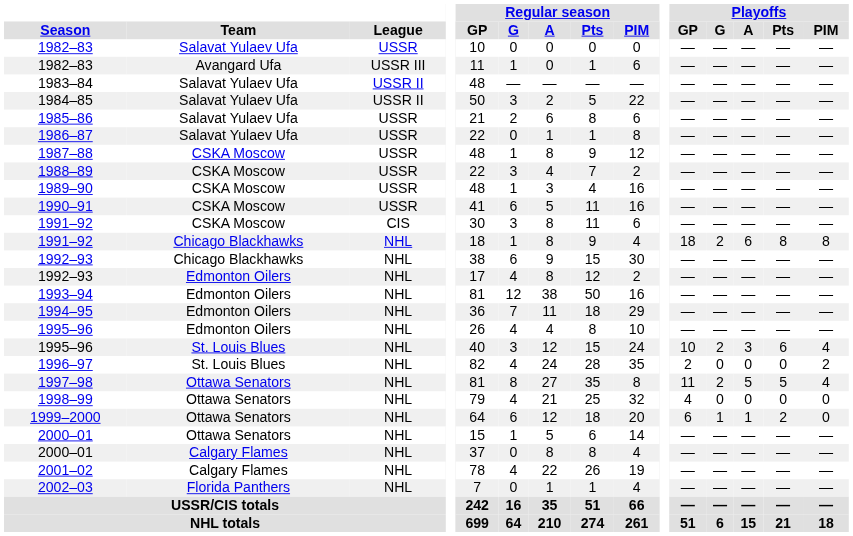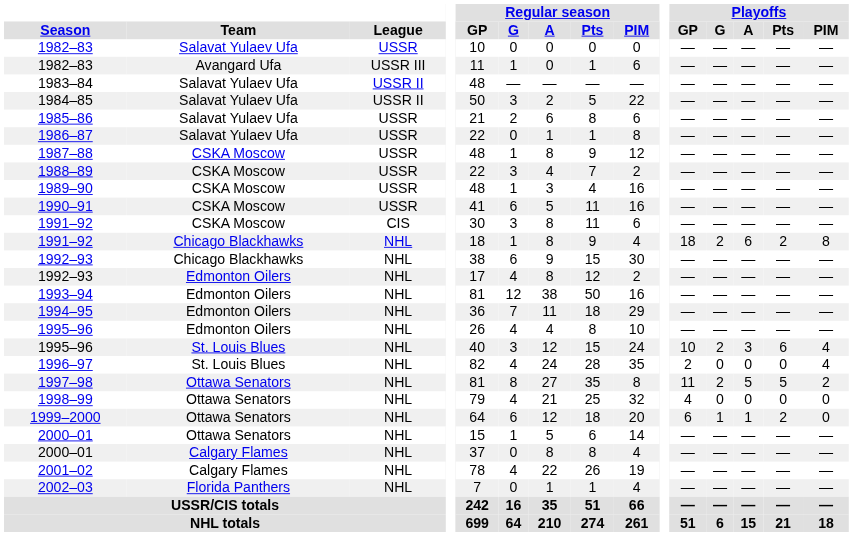 <table border="0" cellpadding="1" cellspacing="0" style="text-align:center; width:60em">
 <tr bgcolor="#e0e0e0">
 <th colspan="3" bgcolor="#ffffff"> </th>
 <th rowspan="99" bgcolor="#ffffff"> </th>
 <th colspan="5"><a href='#'>Regular season</a></th>
 <th rowspan="99" bgcolor="#ffffff"> </th>
 <th colspan="5"><a href='#'>Playoffs</a></th>
 </tr>
 <tr bgcolor="#e0e0e0">
 <th><a href='#'>Season</a></th>
 <th>Team</th>
 <th>League</th>
 <th>GP</th>
 <th><a href='#'>G</a></th>
 <th><a href='#'>A</a></th>
 <th><a href='#'>Pts</a></th>
 <th><a href='#'>PIM</a></th>
 <th>GP</th>
 <th>G</th>
 <th>A</th>
 <th>Pts</th>
 <th>PIM</th>
 </tr>
 <tr>
 <td><a href='#'>1982–83</a></td>
 <td><a href='#'>Salavat Yulaev Ufa</a></td>
 <td><a href='#'>USSR</a></td>
 <td>10</td>
 <td>0</td>
 <td>0</td>
 <td>0</td>
 <td>0</td>
 <td>—</td>
 <td>—</td>
 <td>—</td>
 <td>—</td>
 <td>—</td>
 </tr>
 <tr bgcolor="#f0f0f0">
 <td>1982–83</td>
 <td>Avangard Ufa</td>
 <td>USSR III</td>
 <td>11</td>
 <td>1</td>
 <td>0</td>
 <td>1</td>
 <td>6</td>
 <td>—</td>
 <td>—</td>
 <td>—</td>
 <td>—</td>
 <td>—</td>
 </tr>
 <tr>
 <td>1983–84</td>
 <td>Salavat Yulaev Ufa</td>
 <td><a href='#'>USSR II</a></td>
 <td>48</td>
 <td>—</td>
 <td>—</td>
 <td>—</td>
 <td>—</td>
 <td>—</td>
 <td>—</td>
 <td>—</td>
 <td>—</td>
 <td>—</td>
 </tr>
 <tr bgcolor="#f0f0f0">
 <td>1984–85</td>
 <td>Salavat Yulaev Ufa</td>
 <td>USSR II</td>
 <td>50</td>
 <td>3</td>
 <td>2</td>
 <td>5</td>
 <td>22</td>
 <td>—</td>
 <td>—</td>
 <td>—</td>
 <td>—</td>
 <td>—</td>
 </tr>
 <tr>
 <td><a href='#'>1985–86</a></td>
 <td>Salavat Yulaev Ufa</td>
 <td>USSR</td>
 <td>21</td>
 <td>2</td>
 <td>6</td>
 <td>8</td>
 <td>6</td>
 <td>—</td>
 <td>—</td>
 <td>—</td>
 <td>—</td>
 <td>—</td>
 </tr>
 <tr bgcolor="#f0f0f0">
 <td><a href='#'>1986–87</a></td>
 <td>Salavat Yulaev Ufa</td>
 <td>USSR</td>
 <td>22</td>
 <td>0</td>
 <td>1</td>
 <td>1</td>
 <td>8</td>
 <td>—</td>
 <td>—</td>
 <td>—</td>
 <td>—</td>
 <td>—</td>
 </tr>
 <tr>
 <td><a href='#'>1987–88</a></td>
 <td><a href='#'>CSKA Moscow</a></td>
 <td>USSR</td>
 <td>48</td>
 <td>1</td>
 <td>8</td>
 <td>9</td>
 <td>12</td>
 <td>—</td>
 <td>—</td>
 <td>—</td>
 <td>—</td>
 <td>—</td>
 </tr>
 <tr bgcolor="#f0f0f0">
 <td><a href='#'>1988–89</a></td>
 <td>CSKA Moscow</td>
 <td>USSR</td>
 <td>22</td>
 <td>3</td>
 <td>4</td>
 <td>7</td>
 <td>2</td>
 <td>—</td>
 <td>—</td>
 <td>—</td>
 <td>—</td>
 <td>—</td>
 </tr>
 <tr>
 <td><a href='#'>1989–90</a></td>
 <td>CSKA Moscow</td>
 <td>USSR</td>
 <td>48</td>
 <td>1</td>
 <td>3</td>
 <td>4</td>
 <td>16</td>
 <td>—</td>
 <td>—</td>
 <td>—</td>
 <td>—</td>
 <td>—</td>
 </tr>
 <tr bgcolor="#f0f0f0">
 <td><a href='#'>1990–91</a></td>
 <td>CSKA Moscow</td>
 <td>USSR</td>
 <td>41</td>
 <td>6</td>
 <td>5</td>
 <td>11</td>
 <td>16</td>
 <td>—</td>
 <td>—</td>
 <td>—</td>
 <td>—</td>
 <td>—</td>
 </tr>
 <tr>
 <td><a href='#'>1991–92</a></td>
 <td>CSKA Moscow</td>
 <td>CIS</td>
 <td>30</td>
 <td>3</td>
 <td>8</td>
 <td>11</td>
 <td>6</td>
 <td>—</td>
 <td>—</td>
 <td>—</td>
 <td>—</td>
 <td>—</td>
 </tr>
 <tr bgcolor="#f0f0f0">
 <td><a href='#'>1991–92</a></td>
 <td><a href='#'>Chicago Blackhawks</a></td>
 <td><a href='#'>NHL</a></td>
 <td>18</td>
 <td>1</td>
 <td>8</td>
 <td>9</td>
 <td>4</td>
 <td>18</td>
 <td>2</td>
 <td>6</td>
-<td>8</td>
+<td>2</td>
 <td>8</td>
 </tr>
 <tr>
 <td><a href='#'>1992–93</a></td>
 <td>Chicago Blackhawks</td>
 <td>NHL</td>
 <td>38</td>
 <td>6</td>
 <td>9</td>
 <td>15</td>
 <td>30</td>
 <td>—</td>
 <td>—</td>
 <td>—</td>
 <td>—</td>
 <td>—</td>
 </tr>
 <tr bgcolor="#f0f0f0">
 <td>1992–93</td>
 <td><a href='#'>Edmonton Oilers</a></td>
 <td>NHL</td>
 <td>17</td>
 <td>4</td>
 <td>8</td>
 <td>12</td>
 <td>2</td>
 <td>—</td>
 <td>—</td>
 <td>—</td>
 <td>—</td>
 <td>—</td>
 </tr>
 <tr>
 <td><a href='#'>1993–94</a></td>
 <td>Edmonton Oilers</td>
 <td>NHL</td>
 <td>81</td>
 <td>12</td>
 <td>38</td>
 <td>50</td>
 <td>16</td>
 <td>—</td>
 <td>—</td>
 <td>—</td>
 <td>—</td>
 <td>—</td>
 </tr>
 <tr bgcolor="#f0f0f0">
 <td><a href='#'>1994–95</a></td>
 <td>Edmonton Oilers</td>
 <td>NHL</td>
 <td>36</td>
 <td>7</td>
 <td>11</td>
 <td>18</td>
 <td>29</td>
 <td>—</td>
 <td>—</td>
 <td>—</td>
 <td>—</td>
 <td>—</td>
 </tr>
 <tr>
 <td><a href='#'>1995–96</a></td>
 <td>Edmonton Oilers</td>
 <td>NHL</td>
 <td>26</td>
 <td>4</td>
 <td>4</td>
 <td>8</td>
 <td>10</td>
 <td>—</td>
 <td>—</td>
 <td>—</td>
 <td>—</td>
 <td>—</td>
 </tr>
 <tr bgcolor="#f0f0f0">
 <td>1995–96</td>
 <td><a href='#'>St. Louis Blues</a></td>
 <td>NHL</td>
 <td>40</td>
 <td>3</td>
 <td>12</td>
 <td>15</td>
 <td>24</td>
 <td>10</td>
 <td>2</td>
 <td>3</td>
 <td>6</td>
 <td>4</td>
 </tr>
 <tr>
 <td><a href='#'>1996–97</a></td>
 <td>St. Louis Blues</td>
 <td>NHL</td>
 <td>82</td>
 <td>4</td>
 <td>24</td>
 <td>28</td>
 <td>35</td>
 <td>2</td>
 <td>0</td>
 <td>0</td>
 <td>0</td>
-<td>2</td>
+<td>4</td>
 </tr>
 <tr bgcolor="#f0f0f0">
 <td><a href='#'>1997–98</a></td>
 <td><a href='#'>Ottawa Senators</a></td>
 <td>NHL</td>
 <td>81</td>
 <td>8</td>
 <td>27</td>
 <td>35</td>
 <td>8</td>
 <td>11</td>
 <td>2</td>
 <td>5</td>
 <td>5</td>
-<td>4</td>
+<td>2</td>
 </tr>
 <tr>
 <td><a href='#'>1998–99</a></td>
 <td>Ottawa Senators</td>
 <td>NHL</td>
 <td>79</td>
 <td>4</td>
 <td>21</td>
 <td>25</td>
 <td>32</td>
 <td>4</td>
 <td>0</td>
 <td>0</td>
 <td>0</td>
 <td>0</td>
 </tr>
 <tr bgcolor="#f0f0f0">
 <td><a href='#'>1999–2000</a></td>
 <td>Ottawa Senators</td>
 <td>NHL</td>
 <td>64</td>
 <td>6</td>
 <td>12</td>
 <td>18</td>
 <td>20</td>
 <td>6</td>
 <td>1</td>
 <td>1</td>
 <td>2</td>
 <td>0</td>
 </tr>
 <tr>
 <td><a href='#'>2000–01</a></td>
 <td>Ottawa Senators</td>
 <td>NHL</td>
 <td>15</td>
 <td>1</td>
 <td>5</td>
 <td>6</td>
 <td>14</td>
 <td>—</td>
 <td>—</td>
 <td>—</td>
 <td>—</td>
 <td>—</td>
 </tr>
 <tr bgcolor="#f0f0f0">
 <td>2000–01</td>
 <td><a href='#'>Calgary Flames</a></td>
 <td>NHL</td>
 <td>37</td>
 <td>0</td>
 <td>8</td>
 <td>8</td>
 <td>4</td>
 <td>—</td>
 <td>—</td>
 <td>—</td>
 <td>—</td>
 <td>—</td>
 </tr>
 <tr>
 <td><a href='#'>2001–02</a></td>
 <td>Calgary Flames</td>
 <td>NHL</td>
 <td>78</td>
 <td>4</td>
 <td>22</td>
 <td>26</td>
 <td>19</td>
 <td>—</td>
 <td>—</td>
 <td>—</td>
 <td>—</td>
 <td>—</td>
 </tr>
 <tr bgcolor="#f0f0f0">
 <td><a href='#'>2002–03</a></td>
 <td><a href='#'>Florida Panthers</a></td>
 <td>NHL</td>
 <td>7</td>
 <td>0</td>
 <td>1</td>
 <td>1</td>
 <td>4</td>
 <td>—</td>
 <td>—</td>
 <td>—</td>
 <td>—</td>
 <td>—</td>
 </tr>
 <tr bgcolor="#e0e0e0">
 <th colspan="3">USSR/CIS totals</th>
 <th>242</th>
 <th>16</th>
 <th>35</th>
 <th>51</th>
 <th>66</th>
 <th>—</th>
 <th>—</th>
 <th>—</th>
 <th>—</th>
 <th>—</th>
 </tr>
 <tr bgcolor="#e0e0e0">
 <th colspan="3">NHL totals</th>
 <th>699</th>
 <th>64</th>
 <th>210</th>
 <th>274</th>
 <th>261</th>
 <th>51</th>
 <th>6</th>
 <th>15</th>
 <th>21</th>
 <th>18</th>
 </tr>
 </table>
